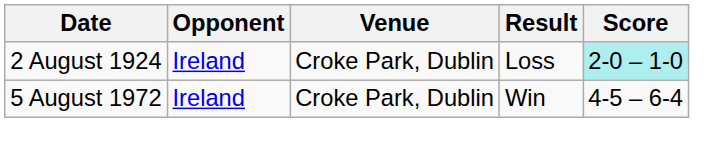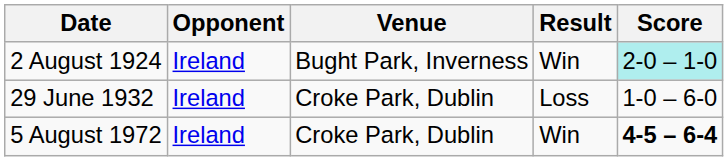 <table class="wikitable">
 <tr>
 <th>Date</th>
 <th>Opponent</th>
 <th>Venue</th>
 <th>Result</th>
 <th>Score</th>
 </tr>
 <tr>
 <td>2 August 1924</td>
 <td> <a href='#'>Ireland</a></td>
+<td>Bught Park, Inverness</td>
+<td>Win</td>
+<td style="background: paleturquoise;">2-0 – 1-0</td>
+</tr>
+<tr>
+<td>29 June 1932</td>
+<td> <a href='#'>Ireland</a></td>
 <td>Croke Park, Dublin</td>
 <td>Loss</td>
-<td style="background: paleturquoise;">2-0 – 1-0</td>
+<td>1-0 – 6-0</td>
 </tr>
 <tr>
 <td>5 August 1972</td>
 <td> <a href='#'>Ireland</a></td>
 <td>Croke Park, Dublin</td>
 <td>Win</td>
-<td>4-5  – 6-4</td>
+<td><strong>4-5  – 6-4</strong></td>
 </tr>
 </table>
